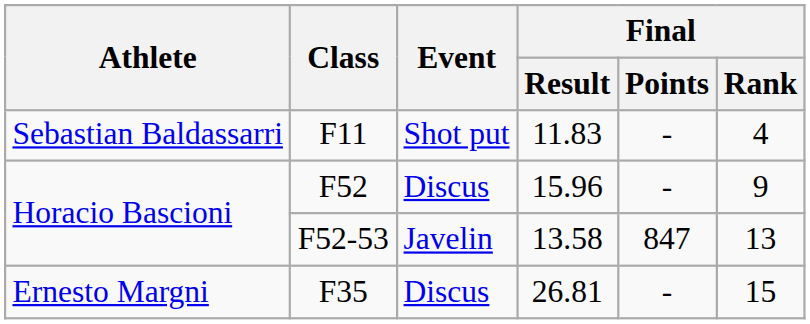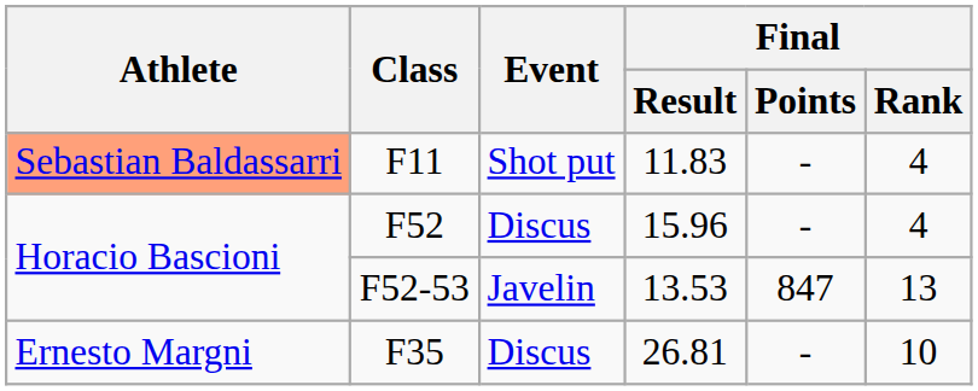 <table class=wikitable style="font-size:90%">
 <tr>
 <th rowspan="2">Athlete</th>
 <th rowspan="2">Class</th>
 <th rowspan="2">Event</th>
 <th colspan="3">Final</th>
 </tr>
 <tr>
 <th>Result</th>
 <th>Points</th>
 <th>Rank</th>
 </tr>
 <tr>
-<td><a href='#'>Sebastian Baldassarri</a></td>
+<td style="background: lightsalmon;"><a href='#'>Sebastian Baldassarri</a></td>
 <td style="text-align:center;">F11</td>
 <td><a href='#'>Shot put</a></td>
 <td style="text-align:center;">11.83</td>
 <td style="text-align:center;">-</td>
 <td style="text-align:center;">4</td>
 </tr>
 <tr>
 <td rowspan="2"><a href='#'>Horacio Bascioni</a></td>
 <td style="text-align:center;">F52</td>
 <td><a href='#'>Discus</a></td>
 <td style="text-align:center;">15.96</td>
 <td style="text-align:center;">-</td>
-<td style="text-align:center;">9</td>
+<td style="text-align:center;">4</td>
 </tr>
 <tr>
 <td style="text-align:center;">F52-53</td>
 <td><a href='#'>Javelin</a></td>
-<td style="text-align:center;">13.58</td>
+<td style="text-align:center;">13.53</td>
 <td style="text-align:center;">847</td>
 <td style="text-align:center;">13</td>
 </tr>
 <tr>
 <td><a href='#'>Ernesto Margni</a></td>
 <td style="text-align:center;">F35</td>
 <td><a href='#'>Discus</a></td>
 <td style="text-align:center;">26.81</td>
 <td style="text-align:center;">-</td>
-<td style="text-align:center;">15</td>
+<td style="text-align:center;">10</td>
 </tr>
 </table>
